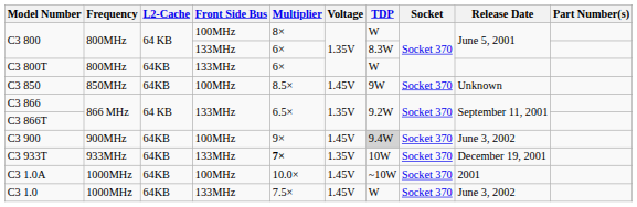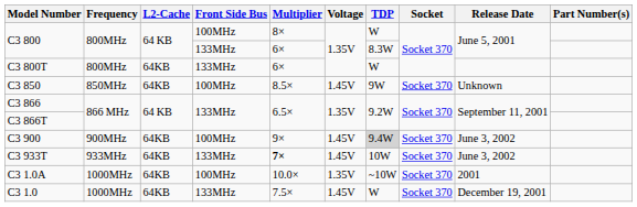 <table class="wikitable">
 <tr>
 <th>Model Number</th>
 <th>Frequency</th>
 <th><a href='#'>L2-Cache</a></th>
 <th><a href='#'>Front Side Bus</a></th>
 <th><a href='#'>Multiplier</a></th>
 <th>Voltage</th>
 <th><a href='#'>TDP</a></th>
 <th>Socket</th>
 <th>Release Date</th>
 <th>Part Number(s)</th>
 </tr>
 <tr>
 <td rowspan=2>C3 800</td>
 <td rowspan=2>800MHz</td>
 <td rowspan=2>64 KB</td>
 <td>100MHz</td>
 <td>8×</td>
 <td rowspan=3>1.35V</td>
 <td>W</td>
 <td rowspan=3><a href='#'>Socket 370</a></td>
 <td rowspan=2>June 5, 2001</td>
 <td></td>
 </tr>
 <tr>
 <td>133MHz</td>
 <td>6×</td>
 <td>8.3W</td>
 <td></td>
 </tr>
 <tr>
 <td>C3 800T</td>
 <td>800MHz</td>
 <td>64KB</td>
 <td>133MHz</td>
 <td>6×</td>
 <td>W</td>
 <td></td>
 <td></td>
 </tr>
 <tr>
 <td>C3 850</td>
 <td>850MHz</td>
 <td>64KB</td>
 <td>100MHz</td>
 <td>8.5×</td>
 <td>1.45V</td>
 <td>9W</td>
 <td><a href='#'>Socket 370</a></td>
 <td>Unknown</td>
 <td></td>
 </tr>
 <tr>
 <td>C3 866</td>
 <td rowspan=2>866 MHz</td>
 <td rowspan=2>64 KB</td>
 <td rowspan=2>133MHz</td>
 <td rowspan=2>6.5×</td>
 <td rowspan=2>1.35V</td>
 <td rowspan=2>9.2W</td>
 <td rowspan=2><a href='#'>Socket 370</a></td>
 <td rowspan=2>September 11, 2001</td>
 <td></td>
 </tr>
 <tr>
 <td>C3 866T</td>
 <td></td>
 </tr>
 <tr>
 <td>C3 900</td>
 <td>900MHz</td>
 <td>64KB</td>
 <td>100MHz</td>
 <td>9×</td>
 <td>1.45V</td>
 <td style="background: lightgrey;">9.4W</td>
 <td><a href='#'>Socket 370</a></td>
 <td>June 3, 2002</td>
 <td></td>
 </tr>
 <tr>
 <td>C3 933T</td>
 <td>933MHz</td>
 <td>64KB</td>
 <td>133MHz</td>
 <td><strong>7×</strong></td>
-<td>1.35V</td>
+<td>1.45V</td>
 <td>10W</td>
 <td><a href='#'>Socket 370</a></td>
-<td>December 19, 2001</td>
+<td>June 3, 2002</td>
 <td></td>
 </tr>
 <tr>
 <td>C3 1.0A</td>
 <td>1000MHz</td>
 <td>64KB</td>
 <td>100MHz</td>
 <td>10.0×</td>
-<td>1.45V</td>
+<td>1.35V</td>
 <td>~10W</td>
 <td><a href='#'>Socket 370</a></td>
 <td>2001</td>
 <td></td>
 </tr>
 <tr>
 <td>C3 1.0</td>
 <td>1000MHz</td>
 <td>64KB</td>
 <td>133MHz</td>
 <td>7.5×</td>
 <td>1.45V</td>
 <td>W</td>
 <td><a href='#'>Socket 370</a></td>
-<td>June 3, 2002</td>
+<td>December 19, 2001</td>
 <td></td>
 </tr>
 </table>
